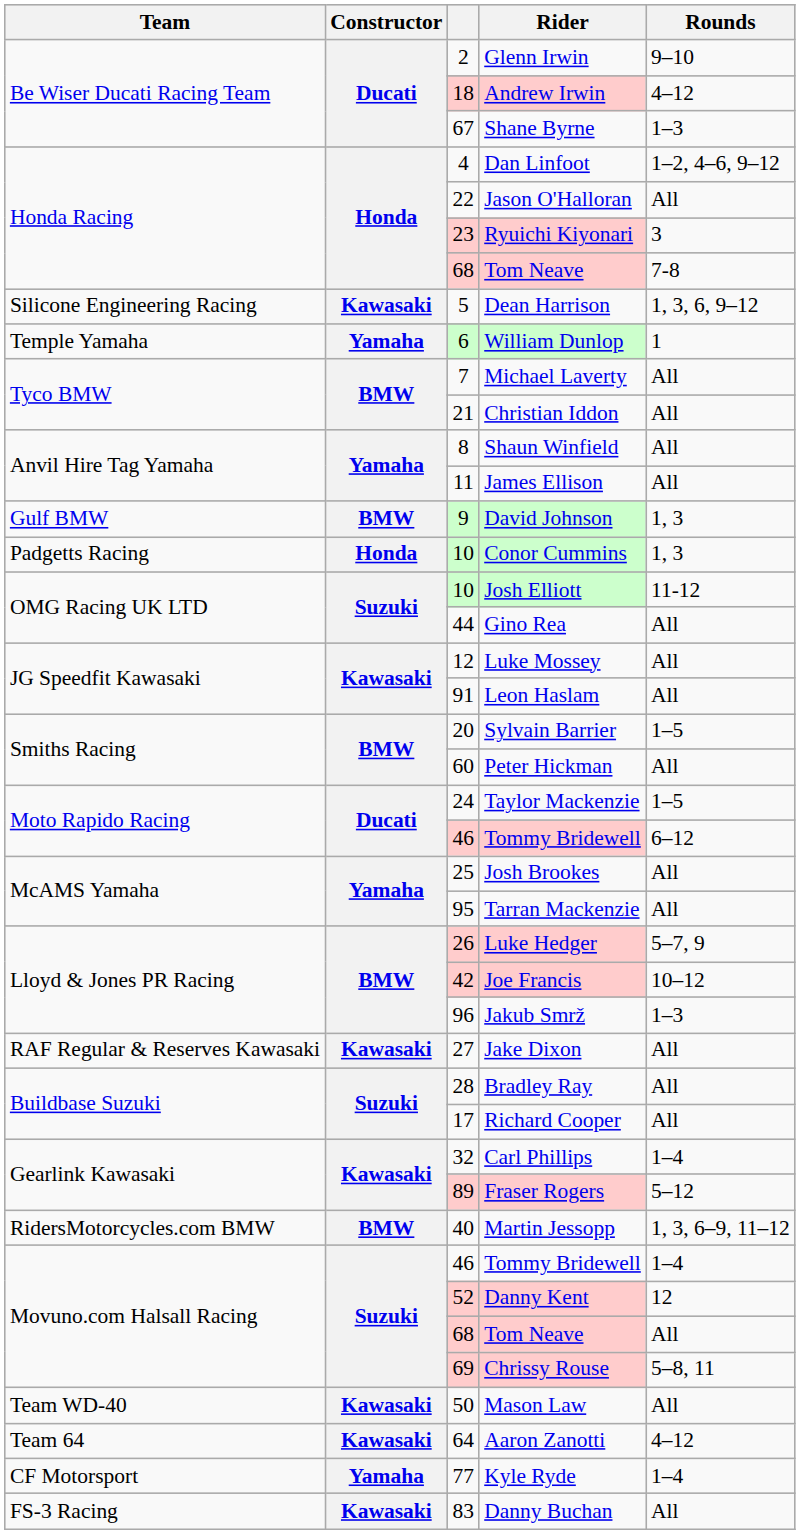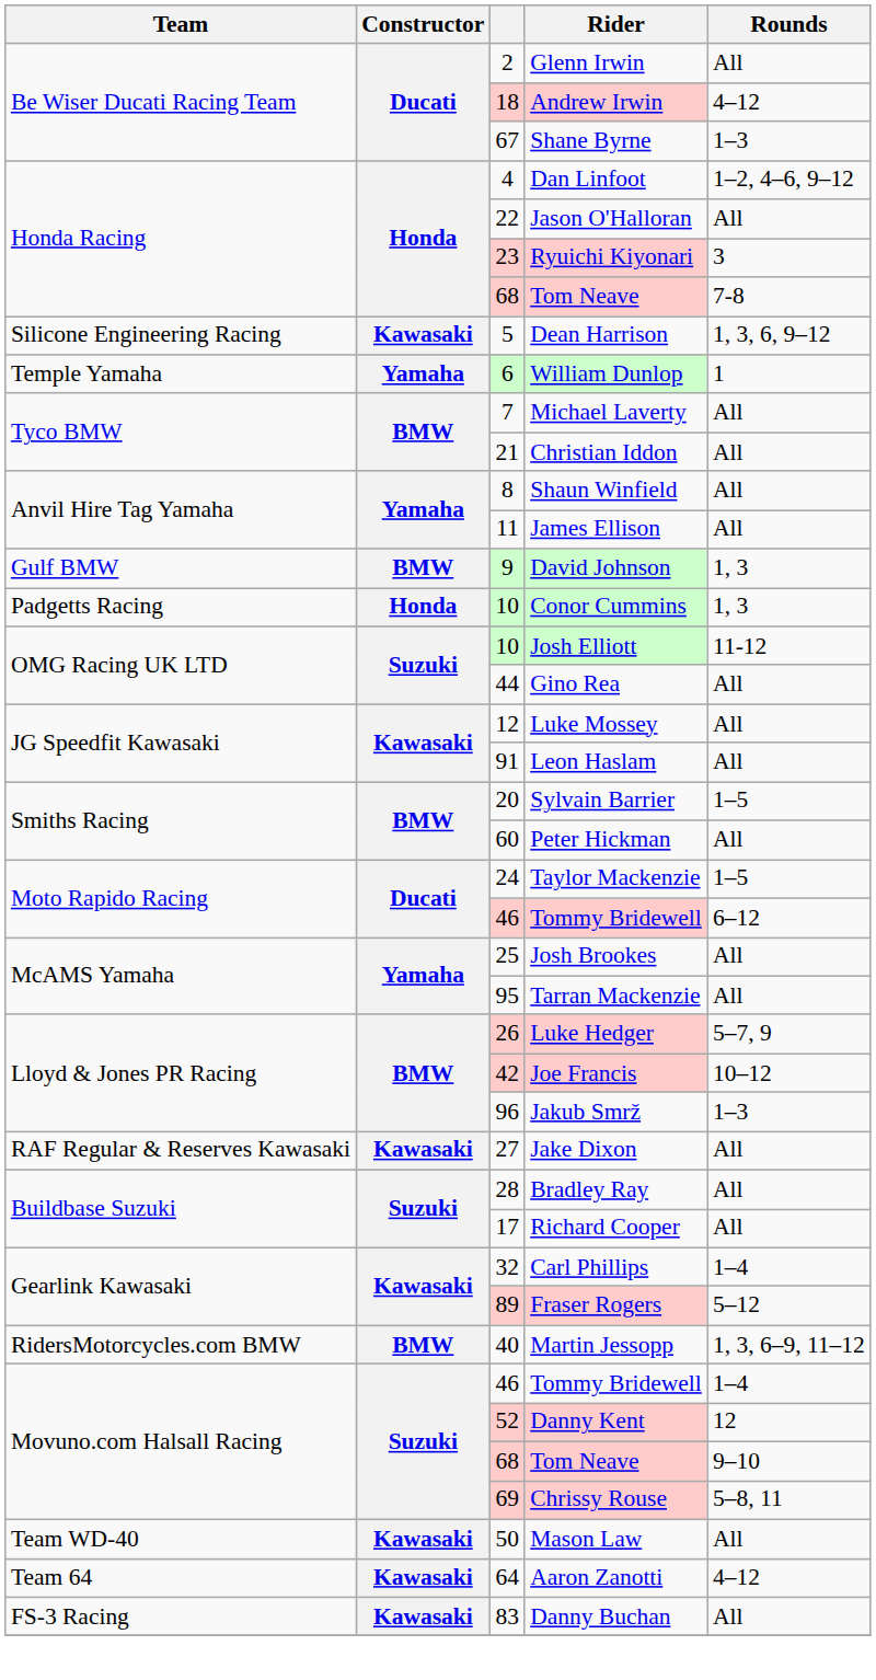 <table class="wikitable" style="font-size: 85%;">
 <tr>
 <th>Team</th>
 <th>Constructor</th>
 <th></th>
 <th>Rider</th>
 <th>Rounds</th>
 </tr>
 <tr>
 <td rowspan=3><a href='#'>Be Wiser Ducati Racing Team</a></td>
 <th rowspan=3><a href='#'>Ducati</a></th>
 <td align=center>2</td>
 <td> <a href='#'>Glenn Irwin</a></td>
-<td>9–10</td>
+<td>All</td>
 </tr>
 <tr>
 <td style="background:#ffcccc;" align=center>18</td>
 <td style="background:#ffcccc;"> <a href='#'>Andrew Irwin</a></td>
 <td>4–12</td>
 </tr>
 <tr>
 <td align=center>67</td>
 <td> <a href='#'>Shane Byrne</a></td>
 <td>1–3</td>
 </tr>
 <tr>
 <td rowspan=4><a href='#'>Honda Racing</a></td>
 <th rowspan=4><a href='#'>Honda</a></th>
 <td align=center>4</td>
 <td> <a href='#'>Dan Linfoot</a></td>
 <td>1–2, 4–6, 9–12</td>
 </tr>
 <tr>
 <td align=center>22</td>
 <td> <a href='#'>Jason O'Halloran</a></td>
 <td>All</td>
 </tr>
 <tr>
 <td style="background:#ffcccc;" align=center>23</td>
 <td style="background:#ffcccc;"> <a href='#'>Ryuichi Kiyonari</a></td>
 <td>3</td>
 </tr>
 <tr>
 <td style="background:#ffcccc;" align=center>68</td>
 <td style="background:#ffcccc;"> <a href='#'>Tom Neave</a></td>
 <td>7-8</td>
 </tr>
 <tr>
 <td rowspan=1>Silicone Engineering Racing</td>
 <th rowspan=1><a href='#'>Kawasaki</a></th>
 <td align=center>5</td>
 <td> <a href='#'>Dean Harrison</a></td>
 <td>1, 3, 6, 9–12</td>
 </tr>
 <tr>
 <td rowspan=1>Temple Yamaha</td>
 <th rowspan=1><a href='#'>Yamaha</a></th>
 <td style="background:#ccffcc;" align=center>6</td>
 <td style="background:#ccffcc;"> <a href='#'>William Dunlop</a></td>
 <td>1</td>
 </tr>
 <tr>
 <td rowspan=2><a href='#'>Tyco BMW</a></td>
 <th rowspan=2><a href='#'>BMW</a></th>
 <td align=center>7</td>
 <td> <a href='#'>Michael Laverty</a></td>
 <td>All</td>
 </tr>
 <tr>
 <td align=center>21</td>
 <td> <a href='#'>Christian Iddon</a></td>
 <td>All</td>
 </tr>
 <tr>
 <td rowspan=2>Anvil Hire Tag Yamaha</td>
 <th rowspan=2><a href='#'>Yamaha</a></th>
 <td align=center>8</td>
 <td> <a href='#'>Shaun Winfield</a></td>
 <td>All</td>
 </tr>
 <tr>
 <td align=center>11</td>
 <td> <a href='#'>James Ellison</a></td>
 <td>All</td>
 </tr>
 <tr>
 <td rowspan=1><a href='#'>Gulf BMW</a></td>
 <th rowspan=1><a href='#'>BMW</a></th>
 <td style="background:#ccffcc;" align=center>9</td>
 <td style="background:#ccffcc;"> <a href='#'>David Johnson</a></td>
 <td>1, 3</td>
 </tr>
 <tr>
 <td rowspan=1>Padgetts Racing</td>
 <th rowspan=1><a href='#'>Honda</a></th>
 <td style="background:#ccffcc;" align=center>10</td>
 <td style="background:#ccffcc;"> <a href='#'>Conor Cummins</a></td>
 <td>1, 3</td>
 </tr>
 <tr>
 <td rowspan=2>OMG Racing UK LTD</td>
 <th rowspan=2><a href='#'>Suzuki</a></th>
 <td style="background:#ccffcc;" align=center>10</td>
 <td style="background:#ccffcc;"> <a href='#'>Josh Elliott</a></td>
 <td>11-12</td>
 </tr>
 <tr>
 <td align=center>44</td>
 <td> <a href='#'>Gino Rea</a></td>
 <td>All</td>
 </tr>
 <tr>
 <td rowspan=2>JG Speedfit Kawasaki</td>
 <th rowspan=2><a href='#'>Kawasaki</a></th>
 <td align=center>12</td>
 <td> <a href='#'>Luke Mossey</a></td>
 <td>All</td>
 </tr>
 <tr>
 <td align=center>91</td>
 <td> <a href='#'>Leon Haslam</a></td>
 <td>All</td>
 </tr>
 <tr>
 <td rowspan=2>Smiths Racing</td>
 <th rowspan=2><a href='#'>BMW</a></th>
 <td align=center>20</td>
 <td> <a href='#'>Sylvain Barrier</a></td>
 <td>1–5</td>
 </tr>
 <tr>
 <td align=center>60</td>
 <td> <a href='#'>Peter Hickman</a></td>
 <td>All</td>
 </tr>
 <tr>
 <td rowspan=2><a href='#'>Moto Rapido Racing</a></td>
 <th rowspan=2><a href='#'>Ducati</a></th>
 <td align=center>24</td>
 <td> <a href='#'>Taylor Mackenzie</a></td>
 <td>1–5</td>
 </tr>
 <tr>
 <td style="background:#ffcccc;" align=center>46</td>
 <td style="background:#ffcccc;"> <a href='#'>Tommy Bridewell</a></td>
 <td>6–12</td>
 </tr>
 <tr>
 <td rowspan=2>McAMS Yamaha</td>
 <th rowspan=2><a href='#'>Yamaha</a></th>
 <td align=center>25</td>
 <td> <a href='#'>Josh Brookes</a></td>
 <td>All</td>
 </tr>
 <tr>
 <td align=center>95</td>
 <td> <a href='#'>Tarran Mackenzie</a></td>
 <td>All</td>
 </tr>
 <tr>
 <td rowspan=3>Lloyd & Jones PR Racing</td>
 <th rowspan=3><a href='#'>BMW</a></th>
 <td style="background:#ffcccc;" align=center>26</td>
 <td style="background:#ffcccc;"> <a href='#'>Luke Hedger</a></td>
 <td>5–7, 9</td>
 </tr>
 <tr>
 <td style="background:#ffcccc;" align=center>42</td>
 <td style="background:#ffcccc;"> <a href='#'>Joe Francis</a></td>
 <td>10–12</td>
 </tr>
 <tr>
 <td align=center>96</td>
 <td> <a href='#'>Jakub Smrž</a></td>
 <td>1–3</td>
 </tr>
 <tr>
 <td rowspan=1>RAF Regular & Reserves Kawasaki</td>
 <th rowspan=1><a href='#'>Kawasaki</a></th>
 <td align=center>27</td>
 <td> <a href='#'>Jake Dixon</a></td>
 <td>All</td>
 </tr>
 <tr>
 <td rowspan=2><a href='#'>Buildbase Suzuki</a></td>
 <th rowspan=2><a href='#'>Suzuki</a></th>
 <td align=center>28</td>
 <td> <a href='#'>Bradley Ray</a></td>
 <td>All</td>
 </tr>
 <tr>
 <td align=center>17</td>
 <td> <a href='#'>Richard Cooper</a></td>
 <td>All</td>
 </tr>
 <tr>
 <td rowspan=2>Gearlink Kawasaki</td>
 <th rowspan=2><a href='#'>Kawasaki</a></th>
 <td align=center>32</td>
 <td> <a href='#'>Carl Phillips</a></td>
 <td>1–4</td>
 </tr>
 <tr>
 <td style="background:#ffcccc;" align=center>89</td>
 <td style="background:#ffcccc;"> <a href='#'>Fraser Rogers</a></td>
 <td>5–12</td>
 </tr>
 <tr>
 <td rowspan=1>RidersMotorcycles.com BMW</td>
 <th rowspan=1><a href='#'>BMW</a></th>
 <td align=center>40</td>
 <td> <a href='#'>Martin Jessopp</a></td>
 <td>1, 3, 6–9, 11–12</td>
 </tr>
 <tr>
 <td rowspan=4>Movuno.com Halsall Racing</td>
 <th rowspan=4><a href='#'>Suzuki</a></th>
 <td align=center>46</td>
 <td> <a href='#'>Tommy Bridewell</a></td>
 <td>1–4</td>
 </tr>
 <tr>
 <td style="background:#ffcccc;" align=center>52</td>
 <td style="background:#ffcccc;"> <a href='#'>Danny Kent</a></td>
 <td>12</td>
 </tr>
 <tr>
 <td style="background:#ffcccc;" align=center>68</td>
 <td style="background:#ffcccc;"> <a href='#'>Tom Neave</a></td>
-<td>All</td>
+<td>9–10</td>
 </tr>
 <tr>
 <td style="background:#ffcccc;" align=center>69</td>
 <td style="background:#ffcccc;"> <a href='#'>Chrissy Rouse</a></td>
 <td>5–8, 11</td>
 </tr>
 <tr>
 <td rowspan=1>Team WD-40</td>
 <th rowspan=1><a href='#'>Kawasaki</a></th>
 <td align=center>50</td>
 <td> <a href='#'>Mason Law</a></td>
 <td>All</td>
 </tr>
 <tr>
 <td rowspan=1>Team 64</td>
 <th rowspan=1><a href='#'>Kawasaki</a></th>
 <td align=center>64</td>
 <td> <a href='#'>Aaron Zanotti</a></td>
 <td>4–12</td>
 </tr>
 <tr>
-<td rowspan=1>CF Motorsport</td>
-<th rowspan=1><a href='#'>Yamaha</a></th>
-<td align=center>77</td>
-<td> <a href='#'>Kyle Ryde</a></td>
-<td>1–4</td>
-</tr>
-<tr>
 <td rowspan=1>FS-3 Racing</td>
 <th rowspan=1><a href='#'>Kawasaki</a></th>
 <td align=center>83</td>
 <td> <a href='#'>Danny Buchan</a></td>
 <td>All</td>
 </tr>
 <tr>
 </tr>
 </table>
